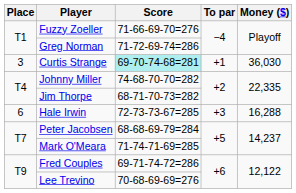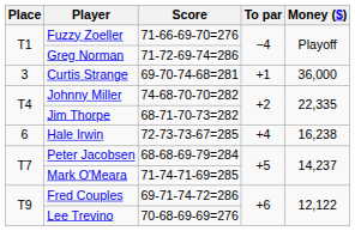 <table class=wikitable>
 <tr>
 <th>Place</th>
 <th>Player</th>
 <th>Score</th>
 <th>To par</th>
 <th>Money (<a href='#'>$</a>)</th>
 </tr>
 <tr>
 <td align=center rowspan=2>T1</td>
 <td> <a href='#'>Fuzzy Zoeller</a></td>
 <td>71-66-69-70=276</td>
 <td rowspan=2 align=center>−4</td>
 <td align=center rowspan=2>Playoff</td>
 </tr>
 <tr>
 <td> <a href='#'>Greg Norman</a></td>
 <td>71-72-69-74=286</td>
 </tr>
 <tr>
 <td align=center>3</td>
 <td> <a href='#'>Curtis Strange</a></td>
-<td style="background: paleturquoise;">69-70-74-68=281</td>
+<td>69-70-74-68=281</td>
 <td align=center>+1</td>
-<td align=center>36,030</td>
+<td align=center>36,000</td>
 </tr>
 <tr>
 <td rowspan=2 align=center>T4</td>
 <td> <a href='#'>Johnny Miller</a></td>
 <td>74-68-70-70=282</td>
 <td rowspan=2 align=center>+2</td>
 <td rowspan=2 align=center>22,335</td>
 </tr>
 <tr>
 <td> <a href='#'>Jim Thorpe</a></td>
 <td>68-71-70-73=282</td>
 </tr>
 <tr>
 <td align=center>6</td>
 <td> <a href='#'>Hale Irwin</a></td>
 <td>72-73-73-67=285</td>
-<td align=center>+3</td>
-<td align=center>16,288</td>
+<td align=center>+4</td>
+<td align=center>16,238</td>
 </tr>
 <tr>
 <td rowspan=2 align=center>T7</td>
 <td> <a href='#'>Peter Jacobsen</a></td>
 <td>68-68-69-79=284</td>
 <td rowspan=2 align=center>+5</td>
 <td rowspan=2 align=center>14,237</td>
 </tr>
 <tr>
 <td> <a href='#'>Mark O'Meara</a></td>
 <td>71-74-71-69=285</td>
 </tr>
 <tr>
 <td rowspan=2 align=center>T9</td>
 <td> <a href='#'>Fred Couples</a></td>
 <td>69-71-74-72=286</td>
 <td rowspan=2 align=center>+6</td>
 <td rowspan=2 align=center>12,122</td>
 </tr>
 <tr>
 <td> <a href='#'>Lee Trevino</a></td>
 <td>70-68-69-69=276</td>
 </tr>
 </table>
